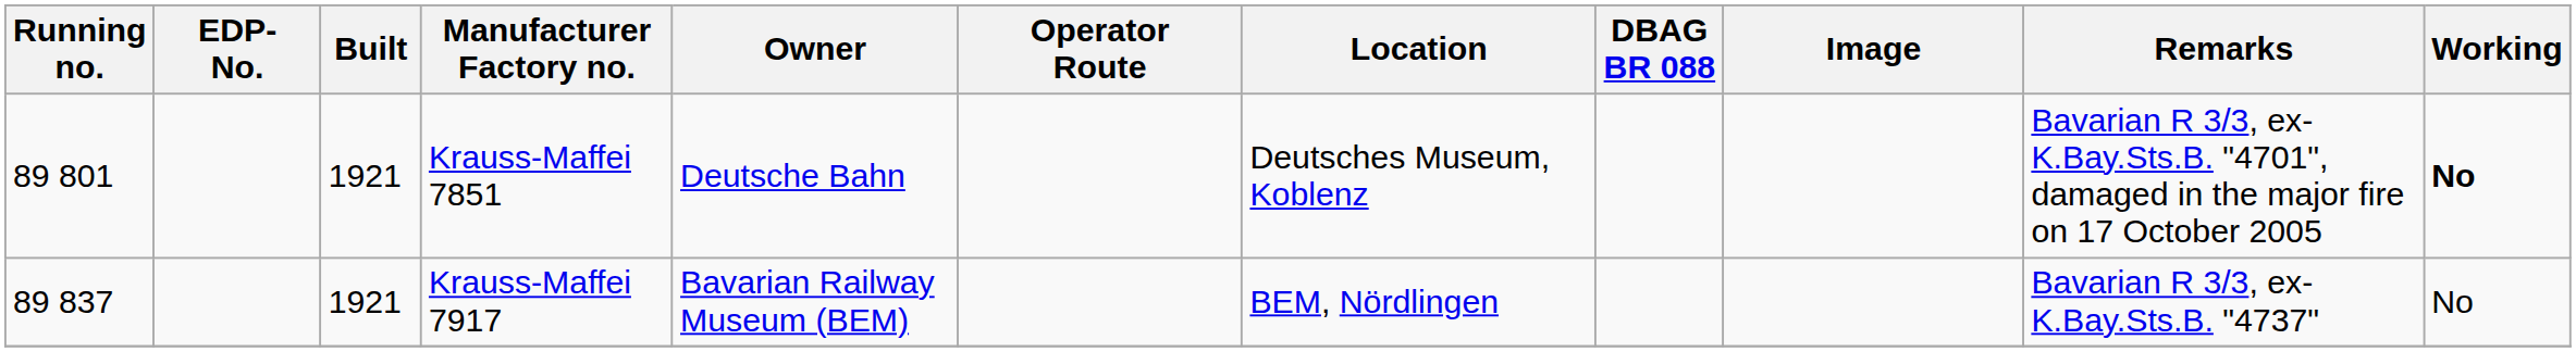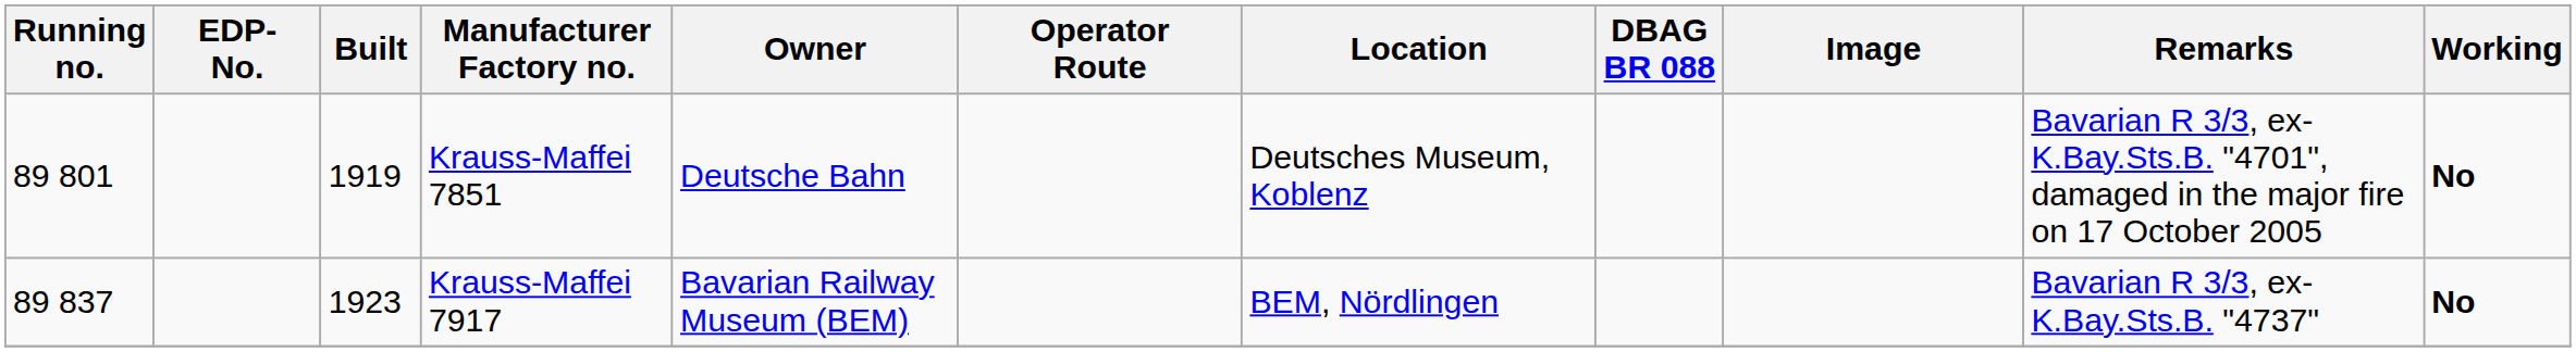 <table class="wikitable" style="width="100%"; border:solid 1px #AAAAAA; background:#e3e3e3;">
 <tr>
 <th width="5%">Running<br>no.</th>
 <th width="7%">EDP-<br>No.</th>
 <th width="4%">Built</th>
 <th width="10%">Manufacturer<br>Factory no.</th>
 <th width="12%">Owner</th>
 <th width="12%">Operator<br>Route</th>
 <th width="15%">Location</th>
 <th width="5%">DBAG<br><a href='#'>BR 088</a></th>
 <th width="13%">Image</th>
 <th width="20%">Remarks</th>
 <th width="8%">Working</th>
 </tr>
 <tr>
 <td>89 801</td>
 <td></td>
-<td>1921</td>
+<td>1919</td>
 <td><a href='#'>Krauss-Maffei</a><br>7851</td>
 <td><a href='#'>Deutsche Bahn</a></td>
 <td></td>
 <td>Deutsches Museum, <a href='#'>Koblenz</a></td>
 <td></td>
 <td></td>
 <td><a href='#'>Bavarian R 3/3</a>, ex-<a href='#'>K.Bay.Sts.B.</a> "4701", damaged in the major fire on 17 October 2005</td>
 <td><strong>No</strong></td>
 </tr>
 <tr>
 <td>89 837</td>
 <td></td>
-<td>1921</td>
+<td>1923</td>
 <td><a href='#'>Krauss-Maffei</a><br>7917</td>
 <td><a href='#'>Bavarian Railway Museum (BEM)</a></td>
 <td></td>
 <td><a href='#'>BEM</a>, <a href='#'>Nördlingen</a></td>
 <td></td>
 <td></td>
 <td><a href='#'>Bavarian R 3/3</a>, ex-<a href='#'>K.Bay.Sts.B.</a> "4737"</td>
-<td>No</td>
+<td><strong>No</strong></td>
 </tr>
 <tr>
 </tr>
 </table>
